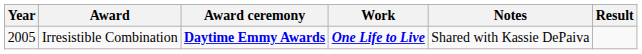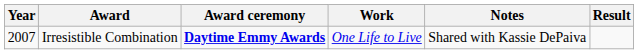 <table class="wikitable">
 <tr>
 <th>Year</th>
 <th>Award</th>
 <th>Award ceremony</th>
 <th>Work</th>
 <th>Notes</th>
 <th>Result</th>
 </tr>
 <tr>
-<td>2005</td>
+<td>2007</td>
 <td>Irresistible Combination</td>
 <td><strong><a href='#'>Daytime Emmy Awards</a></strong></td>
-<td><strong><em><a href='#'>One Life to Live</a></em></strong></td>
+<td><em><a href='#'>One Life to Live</a></em></td>
 <td>Shared with Kassie DePaiva</td>
 <td></td>
 </tr>
 </table>
